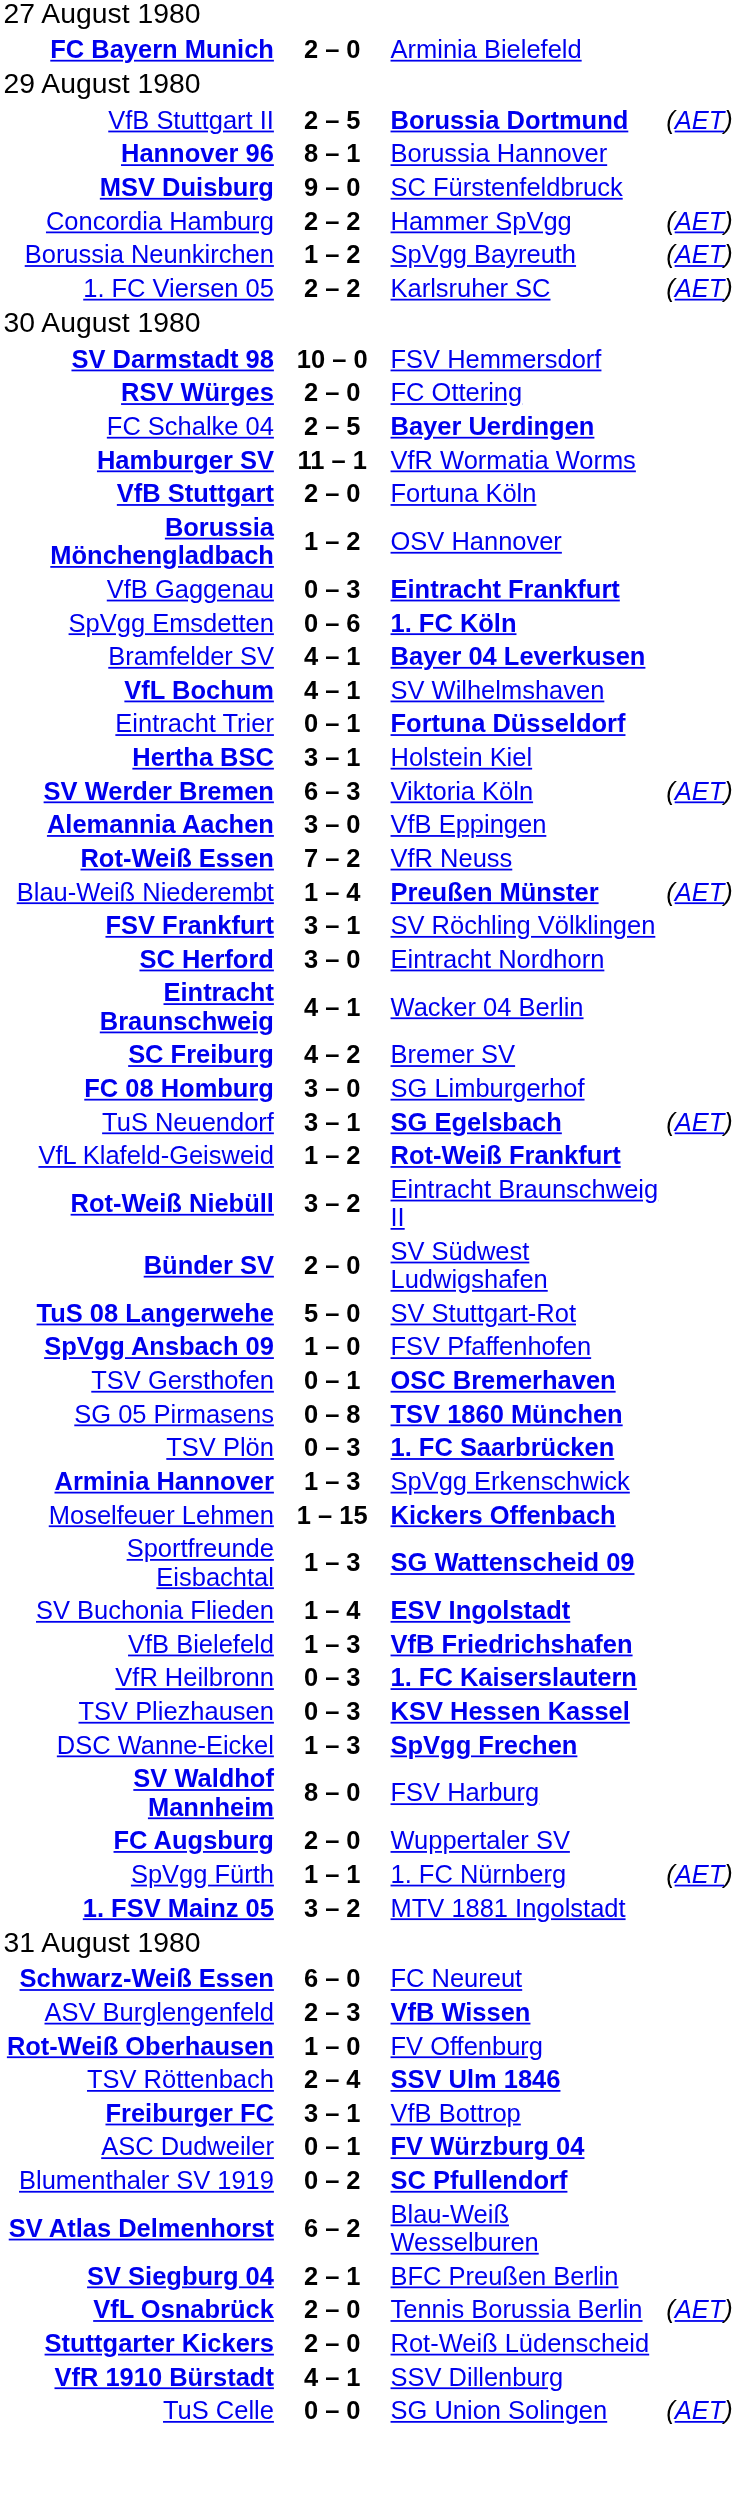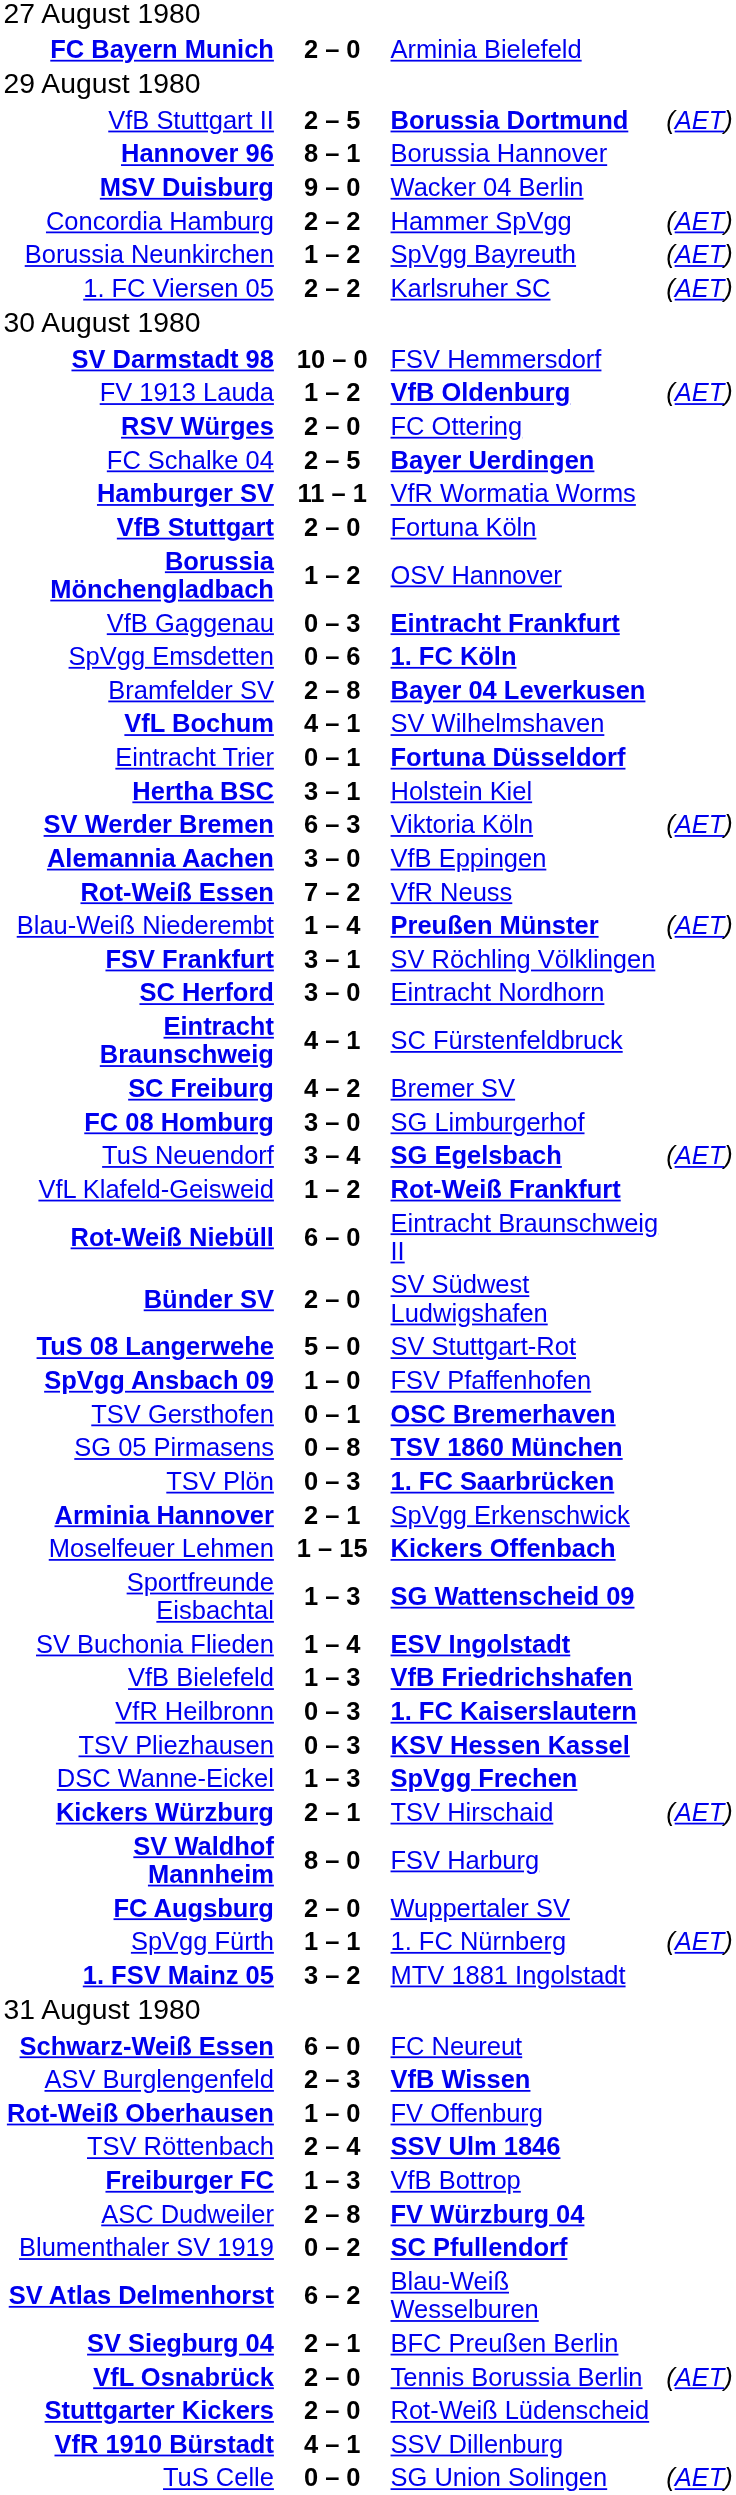 <table width=100% cellspacing=1>
 <tr>
 <th width=25%></th>
 <th width=10%></th>
 <th width=25%></th>
 <th></th>
 </tr>
 <tr>
 <td>27 August 1980</td>
 </tr>
 <tr style=font-size:90%>
 <td align=right><strong><a href='#'>FC Bayern Munich</a></strong></td>
 <td align=center><strong>2 – 0</strong></td>
 <td><a href='#'>Arminia Bielefeld</a></td>
 </tr>
 <tr>
 <td>29 August 1980</td>
 </tr>
 <tr style=font-size:90%>
 <td align=right><a href='#'>VfB Stuttgart II</a></td>
 <td align=center><strong>2 – 5</strong></td>
 <td><strong><a href='#'>Borussia Dortmund</a></strong></td>
 <td><em>(<a href='#'>AET</a>)</em></td>
 </tr>
 <tr style=font-size:90%>
 <td align=right><strong><a href='#'>Hannover 96</a></strong></td>
 <td align=center><strong>8 – 1</strong></td>
 <td><a href='#'>Borussia Hannover</a></td>
 </tr>
 <tr style=font-size:90%>
 <td align=right><strong><a href='#'>MSV Duisburg</a></strong></td>
 <td align=center><strong>9 – 0</strong></td>
-<td><a href='#'>SC Fürstenfeldbruck</a></td>
+<td><a href='#'>Wacker 04 Berlin</a></td>
 </tr>
 <tr style=font-size:90%>
 <td align=right><a href='#'>Concordia Hamburg</a></td>
 <td align=center><strong>2 – 2</strong></td>
 <td><a href='#'>Hammer SpVgg</a></td>
 <td><em>(<a href='#'>AET</a>)</em></td>
 </tr>
 <tr style=font-size:90%>
 <td align=right><a href='#'>Borussia Neunkirchen</a></td>
 <td align=center><strong>1 – 2</strong></td>
 <td><a href='#'>SpVgg Bayreuth</a></td>
 <td><em>(<a href='#'>AET</a>)</em></td>
 </tr>
 <tr style=font-size:90%>
 <td align=right><a href='#'>1. FC Viersen 05</a></td>
 <td align=center><strong>2 – 2</strong></td>
 <td><a href='#'>Karlsruher SC</a></td>
 <td><em>(<a href='#'>AET</a>)</em></td>
 </tr>
 <tr>
 <td>30 August 1980</td>
 </tr>
 <tr style=font-size:90%>
 <td align=right><strong><a href='#'>SV Darmstadt 98</a></strong></td>
 <td align=center><strong>10 – 0</strong></td>
 <td><a href='#'>FSV Hemmersdorf</a></td>
+</tr>
+<tr style=font-size:90%>
+<td align=right><a href='#'>FV 1913 Lauda</a></td>
+<td align=center><strong>1 – 2</strong></td>
+<td><strong><a href='#'>VfB Oldenburg</a></strong></td>
+<td><em>(<a href='#'>AET</a>)</em></td>
 </tr>
 <tr style=font-size:90%>
 <td align=right><strong><a href='#'>RSV Würges</a></strong></td>
 <td align=center><strong>2 – 0</strong></td>
 <td><a href='#'>FC Ottering</a></td>
 </tr>
 <tr style=font-size:90%>
 <td align=right><a href='#'>FC Schalke 04</a></td>
 <td align=center><strong>2 – 5</strong></td>
 <td><strong><a href='#'>Bayer Uerdingen</a></strong></td>
 </tr>
 <tr style=font-size:90%>
 <td align=right><strong><a href='#'>Hamburger SV</a></strong></td>
 <td align=center><strong>11 – 1</strong></td>
 <td><a href='#'>VfR Wormatia Worms</a></td>
 </tr>
 <tr style=font-size:90%>
 <td align=right><strong><a href='#'>VfB Stuttgart</a></strong></td>
 <td align=center><strong>2 – 0</strong></td>
 <td><a href='#'>Fortuna Köln</a></td>
 </tr>
 <tr style=font-size:90%>
 <td align=right><strong><a href='#'>Borussia Mönchengladbach</a></strong></td>
 <td align=center><strong>1 – 2</strong></td>
 <td><a href='#'>OSV Hannover</a></td>
 </tr>
 <tr style=font-size:90%>
 <td align=right><a href='#'>VfB Gaggenau</a></td>
 <td align=center><strong>0 – 3</strong></td>
 <td><strong><a href='#'>Eintracht Frankfurt</a></strong></td>
 </tr>
 <tr style=font-size:90%>
 <td align=right><a href='#'>SpVgg Emsdetten</a></td>
 <td align=center><strong>0 – 6</strong></td>
 <td><strong><a href='#'>1. FC Köln</a></strong></td>
 </tr>
 <tr style=font-size:90%>
 <td align=right><a href='#'>Bramfelder SV</a></td>
-<td align=center><strong>4 – 1</strong></td>
+<td align=center><strong>2 – 8</strong></td>
 <td><strong><a href='#'>Bayer 04 Leverkusen</a></strong></td>
 </tr>
 <tr style=font-size:90%>
 <td align=right><strong><a href='#'>VfL Bochum</a></strong></td>
 <td align=center><strong>4 – 1</strong></td>
 <td><a href='#'>SV Wilhelmshaven</a></td>
 </tr>
 <tr style=font-size:90%>
 <td align=right><a href='#'>Eintracht Trier</a></td>
 <td align=center><strong>0 – 1</strong></td>
 <td><strong><a href='#'>Fortuna Düsseldorf</a></strong></td>
 </tr>
 <tr style=font-size:90%>
 <td align=right><strong><a href='#'>Hertha BSC</a></strong></td>
 <td align=center><strong>3 – 1</strong></td>
 <td><a href='#'>Holstein Kiel</a></td>
 </tr>
 <tr style=font-size:90%>
 <td align=right><strong><a href='#'>SV Werder Bremen</a></strong></td>
 <td align=center><strong>6 – 3</strong></td>
 <td><a href='#'>Viktoria Köln</a></td>
 <td><em>(<a href='#'>AET</a>)</em></td>
 </tr>
 <tr style=font-size:90%>
 <td align=right><strong><a href='#'>Alemannia Aachen</a></strong></td>
 <td align=center><strong>3 – 0</strong></td>
 <td><a href='#'>VfB Eppingen</a></td>
 </tr>
 <tr style=font-size:90%>
 <td align=right><strong><a href='#'>Rot-Weiß Essen</a></strong></td>
 <td align=center><strong>7 – 2</strong></td>
 <td><a href='#'>VfR Neuss</a></td>
 </tr>
 <tr style=font-size:90%>
 <td align=right><a href='#'>Blau-Weiß Niederembt</a></td>
 <td align=center><strong>1 – 4</strong></td>
 <td><strong><a href='#'>Preußen Münster</a></strong></td>
 <td><em>(<a href='#'>AET</a>)</em></td>
 </tr>
 <tr style=font-size:90%>
 <td align=right><strong><a href='#'>FSV Frankfurt</a></strong></td>
 <td align=center><strong>3 – 1</strong></td>
 <td><a href='#'>SV Röchling Völklingen</a></td>
 </tr>
 <tr style=font-size:90%>
 <td align=right><strong><a href='#'>SC Herford</a></strong></td>
 <td align=center><strong>3 – 0</strong></td>
 <td><a href='#'>Eintracht Nordhorn</a></td>
 </tr>
 <tr style=font-size:90%>
 <td align=right><strong><a href='#'>Eintracht Braunschweig</a></strong></td>
 <td align=center><strong>4 – 1</strong></td>
-<td><a href='#'>Wacker 04 Berlin</a></td>
+<td><a href='#'>SC Fürstenfeldbruck</a></td>
 </tr>
 <tr style=font-size:90%>
 <td align=right><strong><a href='#'>SC Freiburg</a></strong></td>
 <td align=center><strong>4 – 2</strong></td>
 <td><a href='#'>Bremer SV</a></td>
 </tr>
 <tr style=font-size:90%>
 <td align=right><strong><a href='#'>FC 08 Homburg</a></strong></td>
 <td align=center><strong>3 – 0</strong></td>
 <td><a href='#'>SG Limburgerhof</a></td>
 </tr>
 <tr style=font-size:90%>
 <td align=right><a href='#'>TuS Neuendorf</a></td>
-<td align=center><strong>3 – 1</strong></td>
+<td align=center><strong>3 – 4</strong></td>
 <td><strong><a href='#'>SG Egelsbach</a></strong></td>
 <td><em>(<a href='#'>AET</a>)</em></td>
 </tr>
 <tr style=font-size:90%>
 <td align=right><a href='#'>VfL Klafeld-Geisweid</a></td>
 <td align=center><strong>1 – 2</strong></td>
 <td><strong><a href='#'>Rot-Weiß Frankfurt</a></strong></td>
 </tr>
 <tr style=font-size:90%>
 <td align=right><strong><a href='#'>Rot-Weiß Niebüll</a></strong></td>
-<td align=center><strong>3 – 2</strong></td>
+<td align=center><strong>6 – 0</strong></td>
 <td><a href='#'>Eintracht Braunschweig II</a></td>
 </tr>
 <tr style=font-size:90%>
 <td align=right><strong><a href='#'>Bünder SV</a></strong></td>
 <td align=center><strong>2 – 0</strong></td>
 <td><a href='#'>SV Südwest Ludwigshafen</a></td>
 </tr>
 <tr style=font-size:90%>
 <td align=right><strong><a href='#'>TuS 08 Langerwehe</a></strong></td>
 <td align=center><strong>5 – 0</strong></td>
 <td><a href='#'>SV Stuttgart-Rot</a></td>
 </tr>
 <tr style=font-size:90%>
 <td align=right><strong><a href='#'>SpVgg Ansbach 09</a></strong></td>
 <td align=center><strong>1 – 0</strong></td>
 <td><a href='#'>FSV Pfaffenhofen</a></td>
 </tr>
 <tr style=font-size:90%>
 <td align=right><a href='#'>TSV Gersthofen</a></td>
 <td align=center><strong>0 – 1</strong></td>
 <td><strong><a href='#'>OSC Bremerhaven</a></strong></td>
 </tr>
 <tr style=font-size:90%>
 <td align=right><a href='#'>SG 05 Pirmasens</a></td>
 <td align=center><strong>0 – 8</strong></td>
 <td><strong><a href='#'>TSV 1860 München</a></strong></td>
 </tr>
 <tr style=font-size:90%>
 <td align=right><a href='#'>TSV Plön</a></td>
 <td align=center><strong>0 – 3</strong></td>
 <td><strong><a href='#'>1. FC Saarbrücken</a></strong></td>
 </tr>
 <tr style=font-size:90%>
 <td align=right><strong><a href='#'>Arminia Hannover</a></strong></td>
-<td align=center><strong>1 – 3</strong></td>
+<td align=center><strong>2 – 1</strong></td>
 <td><a href='#'>SpVgg Erkenschwick</a></td>
 </tr>
 <tr style=font-size:90%>
 <td align=right><a href='#'>Moselfeuer Lehmen</a></td>
 <td align=center><strong>1 – 15</strong></td>
 <td><strong><a href='#'>Kickers Offenbach</a></strong></td>
 </tr>
 <tr style=font-size:90%>
 <td align=right><a href='#'>Sportfreunde Eisbachtal</a></td>
 <td align=center><strong>1 – 3</strong></td>
 <td><strong><a href='#'>SG Wattenscheid 09</a></strong></td>
 </tr>
 <tr style=font-size:90%>
 <td align=right><a href='#'>SV Buchonia Flieden</a></td>
 <td align=center><strong>1 – 4</strong></td>
 <td><strong><a href='#'>ESV Ingolstadt</a></strong></td>
 </tr>
 <tr style=font-size:90%>
 <td align=right><a href='#'>VfB Bielefeld</a></td>
 <td align=center><strong>1 – 3</strong></td>
 <td><strong><a href='#'>VfB Friedrichshafen</a></strong></td>
 </tr>
 <tr style=font-size:90%>
 <td align=right><a href='#'>VfR Heilbronn</a></td>
 <td align=center><strong>0 – 3</strong></td>
 <td><strong><a href='#'>1. FC Kaiserslautern</a></strong></td>
 </tr>
 <tr style=font-size:90%>
 <td align=right><a href='#'>TSV Pliezhausen</a></td>
 <td align=center><strong>0 – 3</strong></td>
 <td><strong><a href='#'>KSV Hessen Kassel</a></strong></td>
 </tr>
 <tr style=font-size:90%>
 <td align=right><a href='#'>DSC Wanne-Eickel</a></td>
 <td align=center><strong>1 – 3</strong></td>
 <td><strong><a href='#'>SpVgg Frechen</a></strong></td>
+</tr>
+<tr style=font-size:90%>
+<td align=right><strong><a href='#'>Kickers Würzburg</a></strong></td>
+<td align=center><strong>2 – 1</strong></td>
+<td><a href='#'>TSV Hirschaid</a></td>
+<td><em>(<a href='#'>AET</a>)</em></td>
 </tr>
 <tr style=font-size:90%>
 <td align=right><strong><a href='#'>SV Waldhof Mannheim</a></strong></td>
 <td align=center><strong>8 – 0</strong></td>
 <td><a href='#'>FSV Harburg</a></td>
 </tr>
 <tr style=font-size:90%>
 <td align=right><strong><a href='#'>FC Augsburg</a></strong></td>
 <td align=center><strong>2 – 0</strong></td>
 <td><a href='#'>Wuppertaler SV</a></td>
 </tr>
 <tr style=font-size:90%>
 <td align=right><a href='#'>SpVgg Fürth</a></td>
 <td align=center><strong>1 – 1</strong></td>
 <td><a href='#'>1. FC Nürnberg</a></td>
 <td><em>(<a href='#'>AET</a>)</em></td>
 </tr>
 <tr style=font-size:90%>
 <td align=right><strong><a href='#'>1. FSV Mainz 05</a></strong></td>
 <td align=center><strong>3 – 2</strong></td>
 <td><a href='#'>MTV 1881 Ingolstadt</a></td>
 </tr>
 <tr>
 <td>31 August 1980</td>
 </tr>
 <tr style=font-size:90%>
 <td align=right><strong><a href='#'>Schwarz-Weiß Essen</a></strong></td>
 <td align=center><strong>6 – 0</strong></td>
 <td><a href='#'>FC Neureut</a></td>
 </tr>
 <tr style=font-size:90%>
 <td align=right><a href='#'>ASV Burglengenfeld</a></td>
 <td align=center><strong>2 – 3</strong></td>
 <td><strong><a href='#'>VfB Wissen</a></strong></td>
 </tr>
 <tr style=font-size:90%>
 <td align=right><strong><a href='#'>Rot-Weiß Oberhausen</a></strong></td>
 <td align=center><strong>1 – 0</strong></td>
 <td><a href='#'>FV Offenburg</a></td>
 </tr>
 <tr style=font-size:90%>
 <td align=right><a href='#'>TSV Röttenbach</a></td>
 <td align=center><strong>2 – 4</strong></td>
 <td><strong><a href='#'>SSV Ulm 1846</a></strong></td>
 </tr>
 <tr style=font-size:90%>
 <td align=right><strong><a href='#'>Freiburger FC</a></strong></td>
-<td align=center><strong>3 – 1</strong></td>
+<td align=center><strong>1 – 3</strong></td>
 <td><a href='#'>VfB Bottrop</a></td>
 </tr>
 <tr style=font-size:90%>
 <td align=right><a href='#'>ASC Dudweiler</a></td>
-<td align=center><strong>0 – 1</strong></td>
+<td align=center><strong>2 – 8</strong></td>
 <td><strong><a href='#'>FV Würzburg 04</a></strong></td>
 </tr>
 <tr style=font-size:90%>
 <td align=right><a href='#'>Blumenthaler SV 1919</a></td>
 <td align=center><strong>0 – 2</strong></td>
 <td><strong><a href='#'>SC Pfullendorf</a></strong></td>
 </tr>
 <tr style=font-size:90%>
 <td align=right><strong><a href='#'>SV Atlas Delmenhorst</a></strong></td>
 <td align=center><strong>6 – 2</strong></td>
 <td><a href='#'>Blau-Weiß Wesselburen</a></td>
 </tr>
 <tr style=font-size:90%>
 <td align=right><strong><a href='#'>SV Siegburg 04</a></strong></td>
 <td align=center><strong>2 – 1</strong></td>
 <td><a href='#'>BFC Preußen Berlin</a></td>
 </tr>
 <tr style=font-size:90%>
 <td align=right><strong><a href='#'>VfL Osnabrück</a></strong></td>
 <td align=center><strong>2 – 0</strong></td>
 <td><a href='#'>Tennis Borussia Berlin</a></td>
 <td><em>(<a href='#'>AET</a>)</em></td>
 </tr>
 <tr style=font-size:90%>
 <td align=right><strong><a href='#'>Stuttgarter Kickers</a></strong></td>
 <td align=center><strong>2 – 0</strong></td>
 <td><a href='#'>Rot-Weiß Lüdenscheid</a></td>
 </tr>
 <tr style=font-size:90%>
 <td align=right><strong><a href='#'>VfR 1910 Bürstadt</a></strong></td>
 <td align=center><strong>4 – 1</strong></td>
 <td><a href='#'>SSV Dillenburg</a></td>
 </tr>
 <tr style=font-size:90%>
 <td align=right><a href='#'>TuS Celle</a></td>
 <td align=center><strong>0 – 0</strong></td>
 <td><a href='#'>SG Union Solingen</a></td>
 <td><em>(<a href='#'>AET</a>)</em></td>
 </tr>
 </table>
